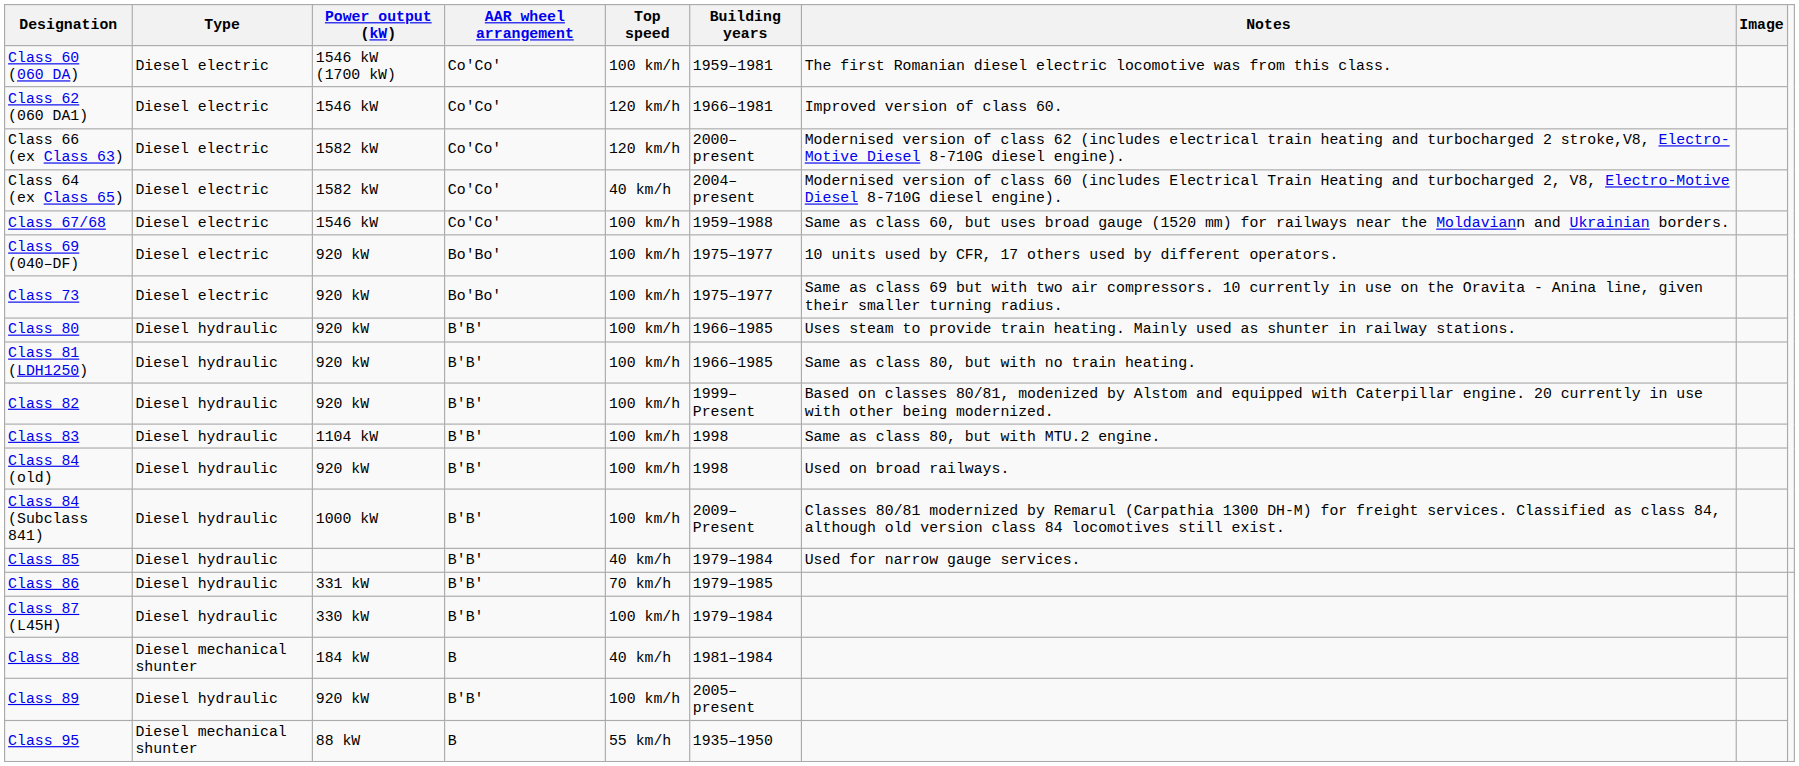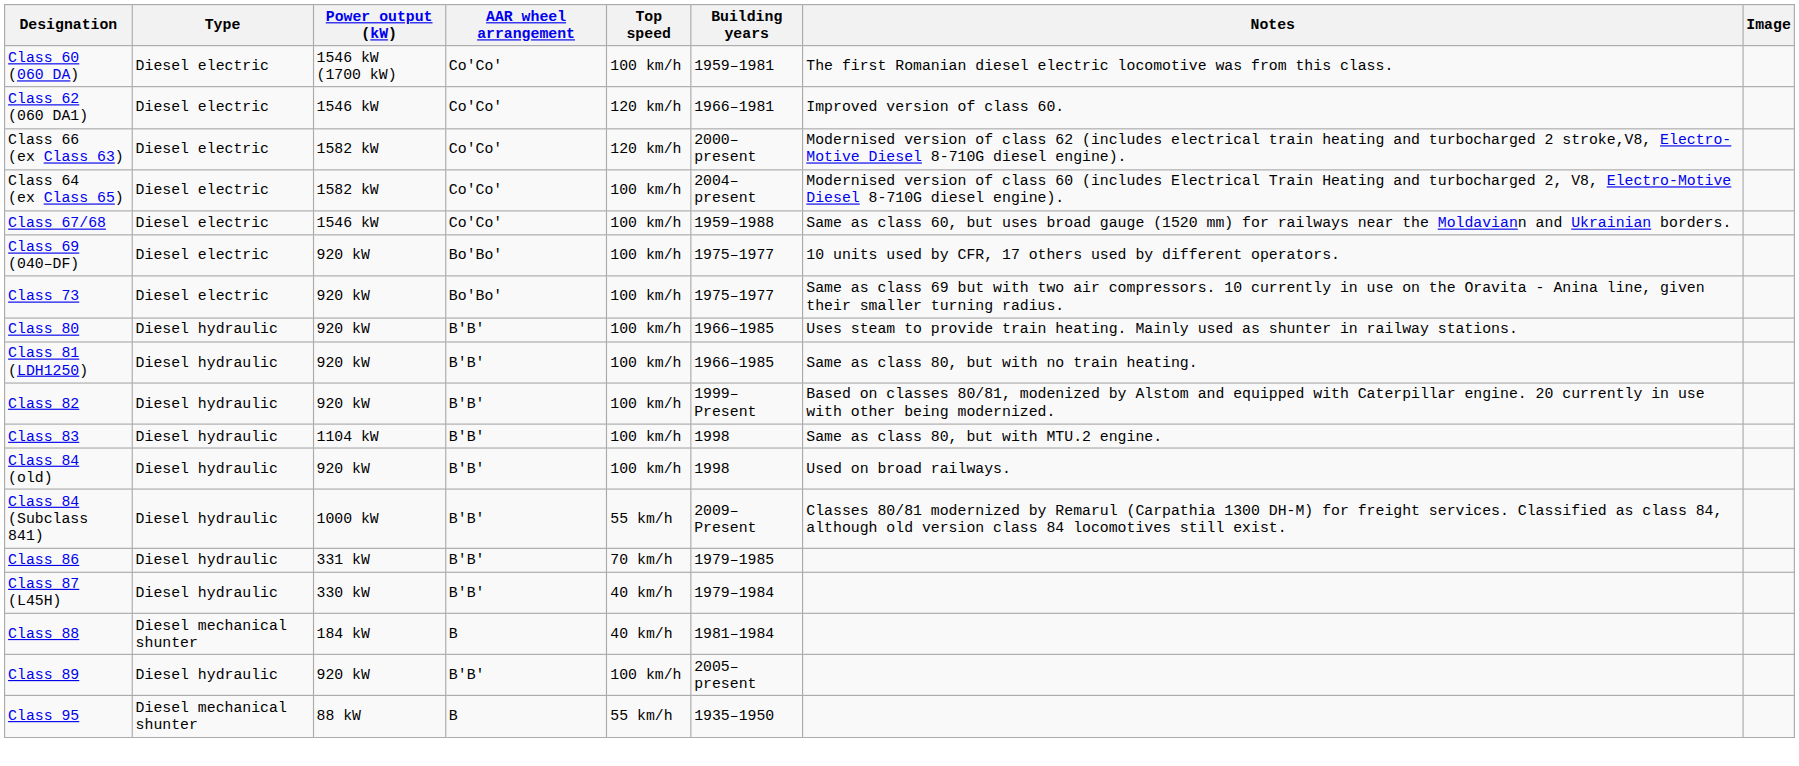 <table class="wikitable sortable">
 <tr>
 <th>Designation</th>
 <th>Type</th>
 <th><a href='#'>Power output</a> (<a href='#'>kW</a>)</th>
 <th><a href='#'>AAR wheel arrangement</a></th>
 <th>Top speed</th>
 <th>Building years</th>
 <th class="unsortable">Notes</th>
 <th class="unsortable">Image</th>
 </tr>
 <tr>
 <td><a href='#'>Class 60</a><br>(<a href='#'>060 DA</a>)</td>
 <td>Diesel electric</td>
 <td>1546 kW (1700 kW)</td>
 <td>Co'Co'</td>
 <td>100 km/h</td>
 <td>1959–1981</td>
 <td>The first Romanian diesel electric locomotive was from this class.</td>
 <td></td>
 </tr>
 <tr>
 <td><a href='#'>Class 62</a><br>(060 DA1)</td>
 <td>Diesel electric</td>
 <td>1546 kW</td>
 <td>Co'Co'</td>
 <td>120 km/h</td>
 <td>1966–1981</td>
 <td>Improved version of class 60.</td>
 <td></td>
 </tr>
 <tr>
 <td>Class 66<br>(ex <a href='#'>Class 63</a>)</td>
 <td>Diesel electric</td>
 <td>1582 kW</td>
 <td>Co'Co'</td>
 <td>120 km/h</td>
 <td>2000–present</td>
 <td>Modernised version of class 62 (includes electrical train heating and turbocharged 2 stroke,V8, <a href='#'>Electro-Motive Diesel</a> 8-710G diesel engine).</td>
 <td></td>
 </tr>
 <tr>
 <td>Class 64<br>(ex <a href='#'>Class 65</a>)</td>
 <td>Diesel electric</td>
 <td>1582 kW</td>
 <td>Co'Co'</td>
-<td>40 km/h</td>
+<td>100 km/h</td>
 <td>2004–present</td>
 <td>Modernised version of class 60 (includes Electrical Train Heating and turbocharged 2, V8, <a href='#'>Electro-Motive Diesel</a> 8-710G diesel engine).</td>
 <td></td>
 </tr>
 <tr>
 <td><a href='#'>Class 67/68</a></td>
 <td>Diesel electric</td>
 <td>1546 kW</td>
 <td>Co'Co'</td>
 <td>100 km/h</td>
 <td>1959–1988</td>
 <td>Same as class 60, but uses broad gauge (1520 mm) for railways near the <a href='#'>Moldavian</a>n and <a href='#'>Ukrainian</a> borders.</td>
 <td></td>
 </tr>
 <tr>
 <td><a href='#'>Class 69</a><br>(040–DF)</td>
 <td>Diesel electric</td>
 <td>920 kW</td>
 <td>Bo'Bo'</td>
 <td>100 km/h</td>
 <td>1975–1977</td>
 <td>10 units used by CFR, 17 others used by different operators.</td>
 <td></td>
 </tr>
 <tr>
 <td><a href='#'>Class 73</a></td>
 <td>Diesel electric</td>
 <td>920 kW</td>
 <td>Bo'Bo'</td>
 <td>100 km/h</td>
 <td>1975–1977</td>
 <td>Same as class 69 but with two air compressors. 10 currently in use on the Oravita - Anina line, given their smaller turning radius.</td>
 <td></td>
 </tr>
 <tr>
 <td><a href='#'>Class 80</a></td>
 <td>Diesel hydraulic</td>
 <td>920 kW</td>
 <td>B'B'</td>
 <td>100 km/h</td>
 <td>1966–1985</td>
 <td>Uses steam to provide train heating. Mainly used as shunter in railway stations.</td>
 <td></td>
 </tr>
 <tr>
 <td><a href='#'>Class 81</a><br>(<a href='#'>LDH1250</a>)</td>
 <td>Diesel hydraulic</td>
 <td>920 kW</td>
 <td>B'B'</td>
 <td>100 km/h</td>
 <td>1966–1985</td>
 <td>Same as class 80, but with no train heating.</td>
 <td></td>
 </tr>
 <tr>
 <td><a href='#'>Class 82</a></td>
 <td>Diesel hydraulic</td>
 <td>920 kW</td>
 <td>B'B'</td>
 <td>100 km/h</td>
 <td>1999–Present</td>
 <td>Based on classes 80/81, modenized by Alstom and equipped with Caterpillar engine. 20 currently in use with other being modernized.</td>
 <td></td>
 </tr>
 <tr>
 <td><a href='#'>Class 83</a></td>
 <td>Diesel hydraulic</td>
 <td>1104 kW</td>
 <td>B'B'</td>
 <td>100 km/h</td>
 <td>1998</td>
 <td>Same as class 80, but with MTU.2 engine.</td>
 <td></td>
 </tr>
 <tr>
 <td><a href='#'>Class 84</a><br>(old)</td>
 <td>Diesel hydraulic</td>
 <td>920 kW</td>
 <td>B'B'</td>
 <td>100 km/h</td>
 <td>1998</td>
 <td>Used on broad railways.</td>
 <td></td>
 </tr>
 <tr>
 <td><a href='#'>Class 84</a><br>(Subclass 841)</td>
 <td>Diesel hydraulic</td>
 <td>1000 kW</td>
 <td>B'B'</td>
-<td>100 km/h</td>
+<td>55 km/h</td>
 <td>2009–Present</td>
 <td>Classes 80/81 modernized by Remarul (Carpathia 1300 DH-M) for freight services. Classified as class 84, although old version class 84 locomotives still exist.</td>
-<td></td>
-</tr>
-<tr>
-<td><a href='#'>Class 85</a></td>
-<td>Diesel hydraulic</td>
-<td></td>
-<td>B'B'</td>
-<td>40 km/h</td>
-<td>1979–1984</td>
-<td>Used for narrow gauge services.</td>
-<td></td>
 <td></td>
 </tr>
 <tr>
 <td><a href='#'>Class 86</a></td>
 <td>Diesel hydraulic</td>
 <td>331 kW</td>
 <td>B'B'</td>
 <td>70 km/h</td>
 <td>1979–1985</td>
 <td></td>
 <td></td>
 </tr>
 <tr>
 <td><a href='#'>Class 87</a> (L45H)</td>
 <td>Diesel hydraulic</td>
 <td>330 kW</td>
 <td>B'B'</td>
-<td>100 km/h</td>
+<td>40 km/h</td>
 <td>1979–1984</td>
 <td></td>
 <td></td>
 </tr>
 <tr>
 <td><a href='#'>Class 88</a></td>
 <td>Diesel mechanical shunter</td>
 <td>184 kW</td>
 <td>B</td>
 <td>40 km/h</td>
 <td>1981–1984</td>
 <td></td>
 <td></td>
 </tr>
 <tr>
 <td><a href='#'>Class 89</a></td>
 <td>Diesel hydraulic</td>
 <td>920 kW</td>
 <td>B'B'</td>
 <td>100 km/h</td>
 <td>2005–present</td>
 <td></td>
 <td></td>
 </tr>
 <tr>
 <td><a href='#'>Class 95</a></td>
 <td>Diesel mechanical shunter</td>
 <td>88 kW</td>
 <td>B</td>
 <td>55 km/h</td>
 <td>1935–1950</td>
 <td></td>
 <td></td>
 </tr>
 </table>
